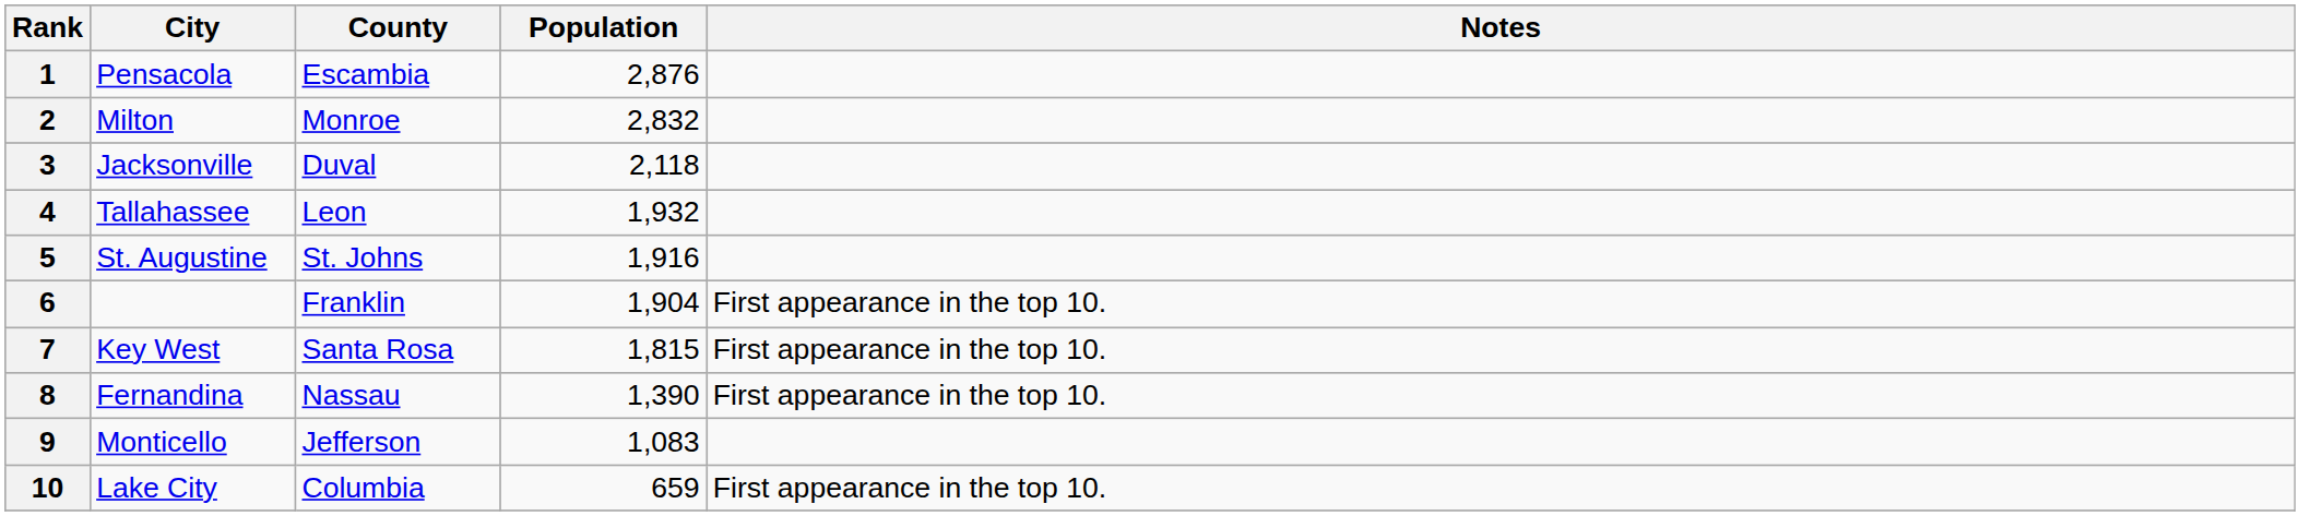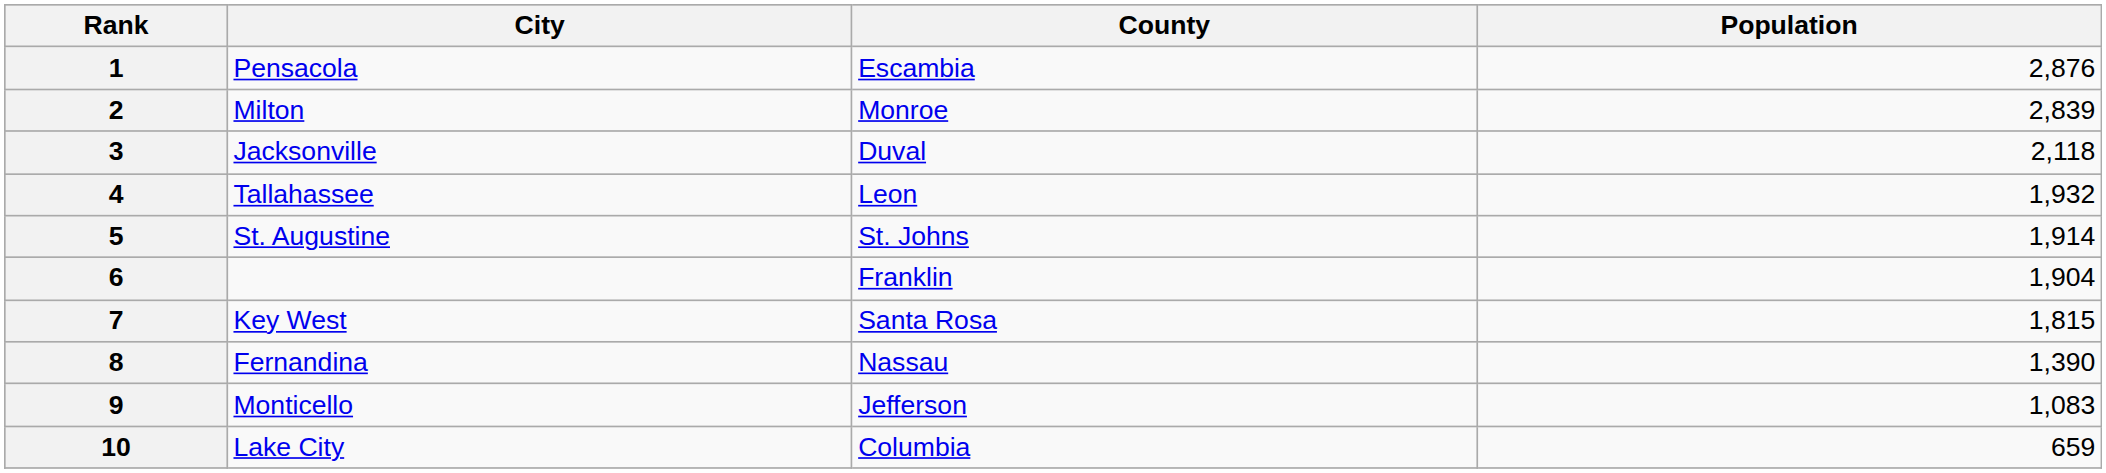 <table class="wikitable plainrowheaders" style="width:100%">
 <tr>
 <th scope="col" style="width:3%;">Rank</th>
 <th scope="col" style="width:9%;">City</th>
 <th scope="col" style="width:9%;">County</th>
 <th scope="col" style="width:9%;">Population</th>
-<th scope="col" style="width:70%;">Notes</th>
 </tr>
 <tr>
 <th scope="row">1</th>
 <td><a href='#'>Pensacola</a></td>
 <td><a href='#'>Escambia</a></td>
 <td align="right">2,876</td>
-<td></td>
 </tr>
 <tr>
 <th scope="row">2</th>
 <td><a href='#'>Milton</a></td>
 <td><a href='#'>Monroe</a></td>
-<td align="right">2,832</td>
-<td></td>
+<td align="right">2,839</td>
 </tr>
 <tr>
 <th scope="row">3</th>
 <td><a href='#'>Jacksonville</a></td>
 <td><a href='#'>Duval</a></td>
 <td align="right">2,118</td>
-<td></td>
 </tr>
 <tr>
 <th scope="row">4</th>
 <td><a href='#'>Tallahassee</a></td>
 <td><a href='#'>Leon</a></td>
 <td align="right">1,932</td>
-<td></td>
 </tr>
 <tr>
 <th scope="row">5</th>
 <td><a href='#'>St. Augustine</a></td>
 <td><a href='#'>St. Johns</a></td>
-<td align="right">1,916</td>
-<td></td>
+<td align="right">1,914</td>
 </tr>
 <tr>
 <th scope="row">6</th>
 <td></td>
 <td><a href='#'>Franklin</a></td>
 <td align="right">1,904</td>
-<td>First appearance in the top 10.</td>
 </tr>
 <tr>
 <th scope="row">7</th>
 <td><a href='#'>Key West</a></td>
 <td><a href='#'>Santa Rosa</a></td>
 <td align="right">1,815</td>
-<td>First appearance in the top 10.</td>
 </tr>
 <tr>
 <th scope="row">8</th>
 <td><a href='#'>Fernandina</a></td>
 <td><a href='#'>Nassau</a></td>
 <td align="right">1,390</td>
-<td>First appearance in the top 10.</td>
 </tr>
 <tr>
 <th scope="row">9</th>
 <td><a href='#'>Monticello</a></td>
 <td><a href='#'>Jefferson</a></td>
 <td align="right">1,083</td>
-<td></td>
 </tr>
 <tr>
 <th scope="row">10</th>
 <td><a href='#'>Lake City</a></td>
 <td><a href='#'>Columbia</a></td>
 <td align="right">659</td>
-<td>First appearance in the top 10.</td>
 </tr>
 </table>
